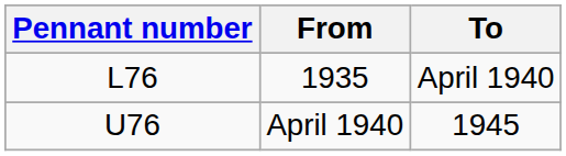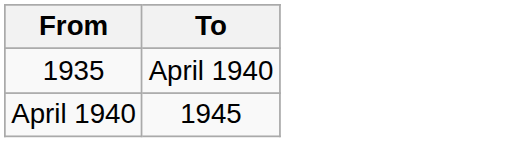 <table class="wikitable" style="text-align:center">
 <tr>
-<th><a href='#'>Pennant number</a></th>
 <th>From</th>
 <th>To</th>
 </tr>
 <tr>
-<td>L76</td>
 <td>1935</td>
 <td>April 1940</td>
 </tr>
 <tr>
-<td>U76</td>
 <td>April 1940</td>
 <td>1945</td>
 </tr>
 </table>
